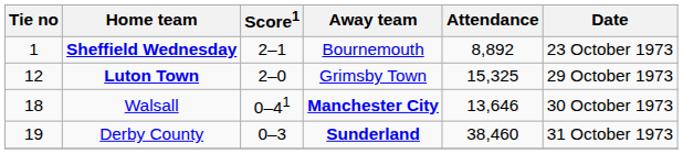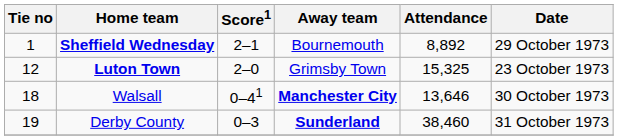 <table class="wikitable" style="text-align: center">
 <tr>
 <th>Tie no</th>
 <th>Home team</th>
 <th>Score<sup>1</sup></th>
 <th>Away team</th>
 <th>Attendance</th>
 <th>Date</th>
 </tr>
 <tr>
 <td>1</td>
 <td><strong><a href='#'>Sheffield Wednesday</a></strong></td>
 <td>2–1</td>
 <td><a href='#'>Bournemouth</a></td>
 <td>8,892</td>
-<td>23 October 1973</td>
+<td>29 October 1973</td>
 </tr>
 <tr>
 <td>12</td>
 <td><strong><a href='#'>Luton Town</a></strong></td>
 <td>2–0</td>
 <td><a href='#'>Grimsby Town</a></td>
 <td>15,325</td>
-<td>29 October 1973</td>
+<td>23 October 1973</td>
 </tr>
 <tr>
 <td>18</td>
 <td><a href='#'>Walsall</a></td>
 <td>0–4<sup>1</sup></td>
 <td><strong><a href='#'>Manchester City</a></strong></td>
 <td>13,646</td>
 <td>30 October 1973</td>
 </tr>
 <tr>
 <td>19</td>
 <td><a href='#'>Derby County</a></td>
 <td>0–3</td>
 <td><strong><a href='#'>Sunderland</a></strong></td>
 <td>38,460</td>
 <td>31 October 1973</td>
 </tr>
 <tr>
 </tr>
 </table>
